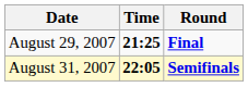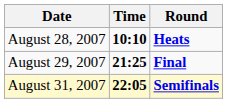 <table class="wikitable">
 <tr>
 <th>Date</th>
 <th>Time</th>
 <th>Round</th>
+</tr>
+<tr>
+<td>August 28, 2007</td>
+<td><strong>10:10</strong></td>
+<td><strong><a href='#'>Heats</a></strong></td>
 </tr>
 <tr>
 <td>August 29, 2007</td>
 <td><strong>21:25</strong></td>
 <td><strong><a href='#'>Final</a></strong></td>
 </tr>
 <tr style=background:lemonchiffon>
 <td>August 31, 2007</td>
 <td><strong>22:05</strong></td>
 <td><strong><a href='#'>Semifinals</a></strong></td>
 </tr>
 </table>
